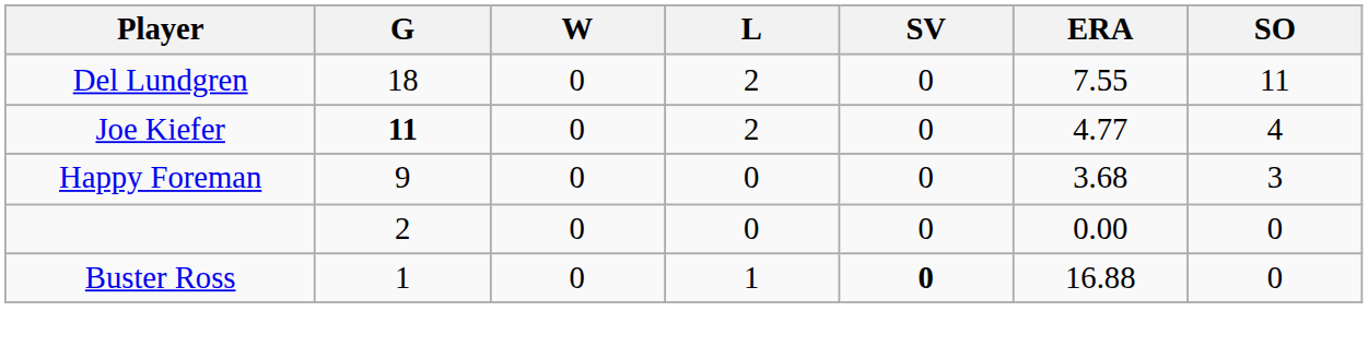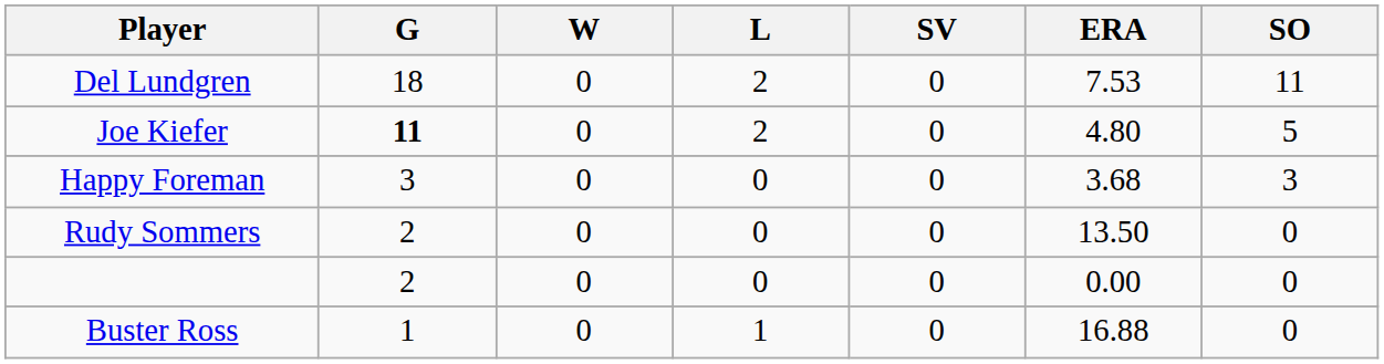 <table class="wikitable sortable">
 <tr>
 <th bgcolor="#DDDDFF" width="16%">Player</th>
 <th bgcolor="#DDDDFF" width="9%">G</th>
 <th bgcolor="#DDDDFF" width="9%">W</th>
 <th bgcolor="#DDDDFF" width="9%">L</th>
 <th bgcolor="#DDDDFF" width="9%">SV</th>
 <th bgcolor="#DDDDFF" width="9%">ERA</th>
 <th bgcolor="#DDDDFF" width="9%">SO</th>
 </tr>
 <tr align="center">
 <td><a href='#'>Del Lundgren</a></td>
 <td>18</td>
 <td>0</td>
 <td>2</td>
 <td>0</td>
-<td>7.55</td>
+<td>7.53</td>
 <td>11</td>
 </tr>
 <tr align=center>
 <td><a href='#'>Joe Kiefer</a></td>
 <td><strong>11</strong></td>
 <td>0</td>
 <td>2</td>
 <td>0</td>
-<td>4.77</td>
-<td>4</td>
+<td>4.80</td>
+<td>5</td>
 </tr>
 <tr align=center>
 <td><a href='#'>Happy Foreman</a></td>
-<td>9</td>
+<td>3</td>
 <td>0</td>
 <td>0</td>
 <td>0</td>
 <td>3.68</td>
 <td>3</td>
+</tr>
+<tr align=center>
+<td><a href='#'>Rudy Sommers</a></td>
+<td>2</td>
+<td>0</td>
+<td>0</td>
+<td>0</td>
+<td>13.50</td>
+<td>0</td>
 </tr>
 <tr align=center>
 <td></td>
 <td>2</td>
 <td>0</td>
 <td>0</td>
 <td>0</td>
 <td>0.00</td>
 <td>0</td>
 </tr>
 <tr align=center>
 <td><a href='#'>Buster Ross</a></td>
 <td>1</td>
 <td>0</td>
 <td>1</td>
-<td><strong>0</strong></td>
+<td>0</td>
 <td>16.88</td>
 <td>0</td>
 </tr>
 </table>
